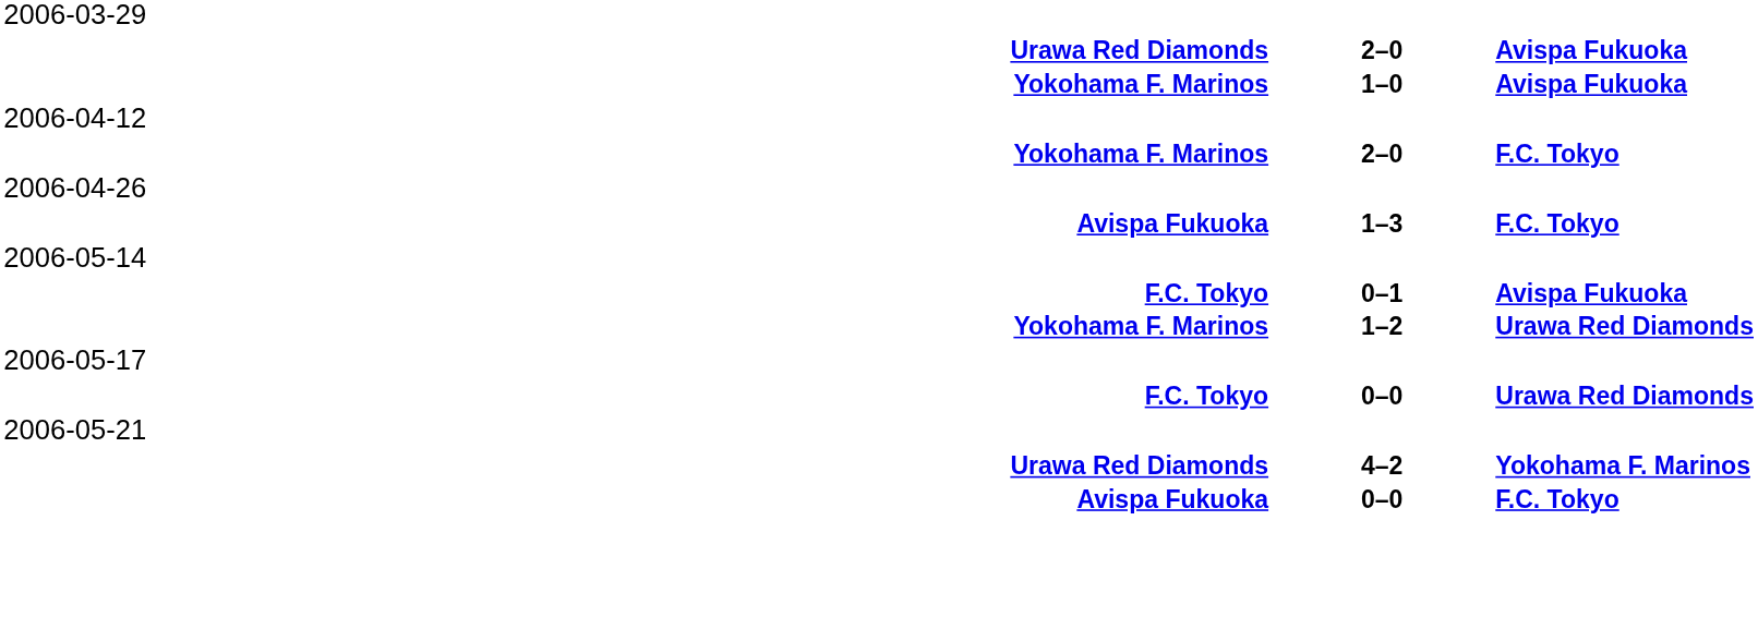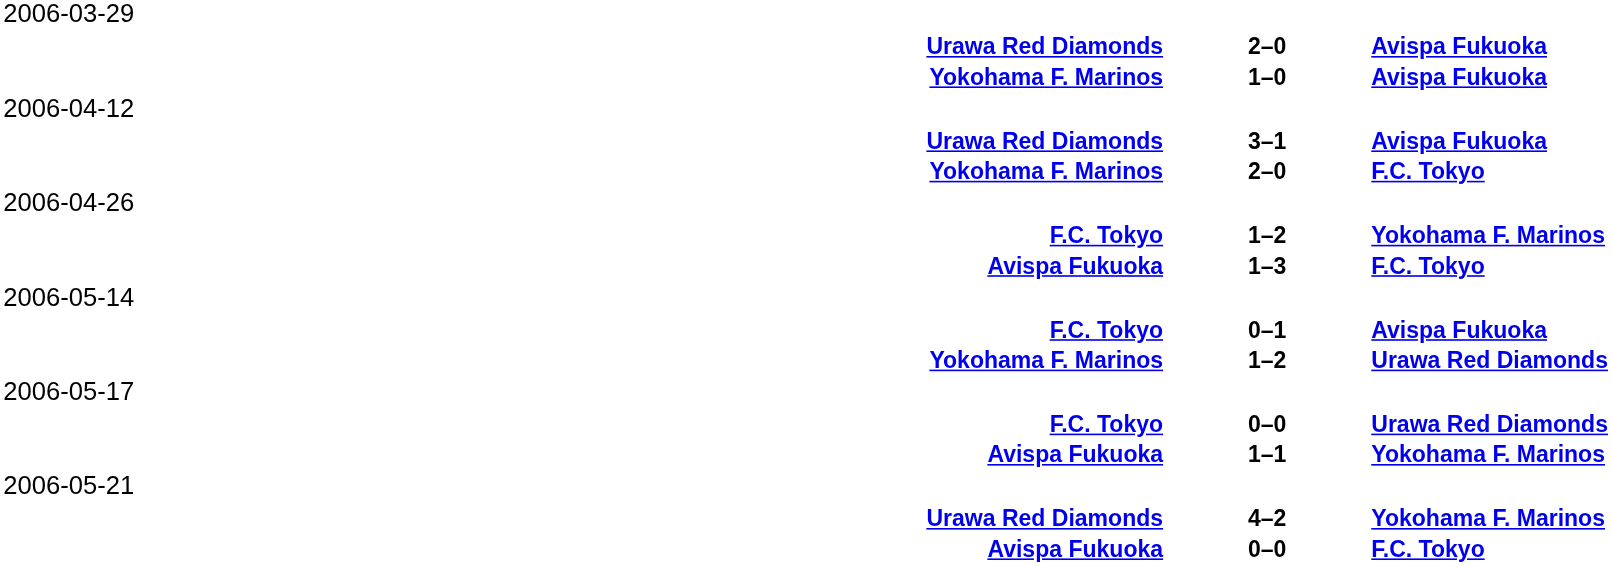 <table width=100% cellspacing=1>
 <tr>
 <th></th>
 <th></th>
 <th></th>
 </tr>
 <tr>
 <td>2006-03-29</td>
 </tr>
 <tr style=font-size:90%>
 <td align=right><strong><a href='#'>Urawa Red Diamonds</a></strong></td>
 <td align=center><strong>2–0</strong></td>
 <td><strong><a href='#'>Avispa Fukuoka</a></strong></td>
 </tr>
 <tr style=font-size:90%>
 <td align=right><strong><a href='#'>Yokohama F. Marinos</a></strong></td>
 <td align=center><strong>1–0</strong></td>
 <td><strong><a href='#'>Avispa Fukuoka</a></strong></td>
 </tr>
 <tr>
 <td>2006-04-12</td>
 </tr>
 <tr style=font-size:90%>
+<td align=right><strong><a href='#'>Urawa Red Diamonds</a></strong></td>
+<td align=center><strong>3–1</strong></td>
+<td><strong><a href='#'>Avispa Fukuoka</a></strong></td>
+</tr>
+<tr style=font-size:90%>
 <td align=right><strong><a href='#'>Yokohama F. Marinos</a></strong></td>
 <td align=center><strong>2–0</strong></td>
 <td><strong><a href='#'>F.C. Tokyo</a></strong></td>
 </tr>
 <tr>
 <td>2006-04-26</td>
+</tr>
+<tr style=font-size:90%>
+<td align=right><strong><a href='#'>F.C. Tokyo</a></strong></td>
+<td align=center><strong>1–2</strong></td>
+<td><strong><a href='#'>Yokohama F. Marinos</a></strong></td>
 </tr>
 <tr style=font-size:90%>
 <td align=right><strong><a href='#'>Avispa Fukuoka</a></strong></td>
 <td align=center><strong>1–3</strong></td>
 <td><strong><a href='#'>F.C. Tokyo</a></strong></td>
 </tr>
 <tr>
 <td>2006-05-14</td>
 </tr>
 <tr style=font-size:90%>
 <td align=right><strong><a href='#'>F.C. Tokyo</a></strong></td>
 <td align=center><strong>0–1</strong></td>
 <td><strong><a href='#'>Avispa Fukuoka</a></strong></td>
 </tr>
 <tr style=font-size:90%>
 <td align=right><strong><a href='#'>Yokohama F. Marinos</a></strong></td>
 <td align=center><strong>1–2</strong></td>
 <td><strong><a href='#'>Urawa Red Diamonds</a></strong></td>
 </tr>
 <tr>
 <td>2006-05-17</td>
 </tr>
 <tr style=font-size:90%>
 <td align=right><strong><a href='#'>F.C. Tokyo</a></strong></td>
 <td align=center><strong>0–0</strong></td>
 <td><strong><a href='#'>Urawa Red Diamonds</a></strong></td>
 </tr>
+<tr style=font-size:90%>
+<td align=right><strong><a href='#'>Avispa Fukuoka</a></strong></td>
+<td align=center><strong>1–1</strong></td>
+<td><strong><a href='#'>Yokohama F. Marinos</a></strong></td>
+</tr>
 <tr>
 <td>2006-05-21</td>
 </tr>
 <tr style=font-size:90%>
 <td align=right><strong><a href='#'>Urawa Red Diamonds</a></strong></td>
 <td align=center><strong>4–2</strong></td>
 <td><strong><a href='#'>Yokohama F. Marinos</a></strong></td>
 </tr>
 <tr style=font-size:90%>
 <td align=right><strong><a href='#'>Avispa Fukuoka</a></strong></td>
 <td align=center><strong>0–0</strong></td>
 <td><strong><a href='#'>F.C. Tokyo</a></strong></td>
 </tr>
 </table>
